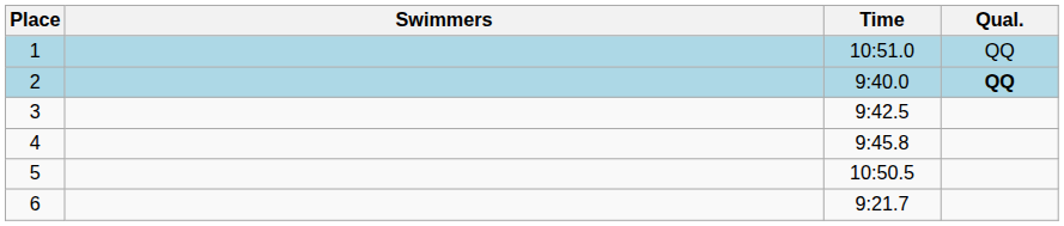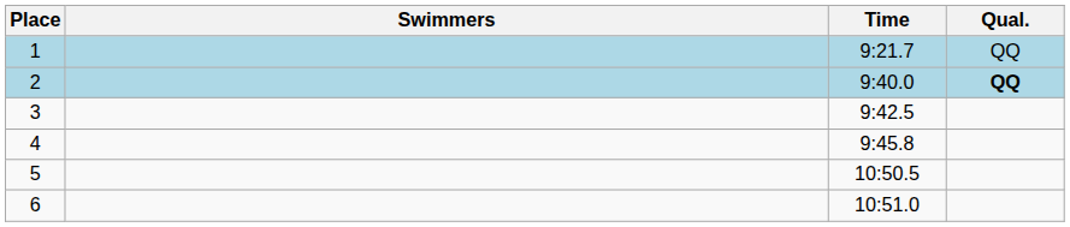 <table class=wikitable style="text-align:center">
 <tr>
 <th>Place</th>
 <th width=620>Swimmers</th>
 <th width=90>Time</th>
 <th width=90>Qual.</th>
 </tr>
 <tr bgcolor=lightblue>
 <td>1</td>
 <td align=left></td>
-<td>10:51.0</td>
+<td>9:21.7</td>
 <td>QQ</td>
 </tr>
 <tr bgcolor=lightblue>
 <td>2</td>
 <td align=left></td>
 <td>9:40.0</td>
 <td><strong>QQ</strong></td>
 </tr>
 <tr>
 <td>3</td>
 <td align=left></td>
 <td>9:42.5</td>
 <td></td>
 </tr>
 <tr>
 <td>4</td>
 <td align=left></td>
 <td>9:45.8</td>
 <td></td>
 </tr>
 <tr>
 <td>5</td>
 <td align=left></td>
 <td>10:50.5</td>
 <td></td>
 </tr>
 <tr>
 <td>6</td>
 <td align=left></td>
-<td>9:21.7</td>
+<td>10:51.0</td>
 <td></td>
 </tr>
 </table>
